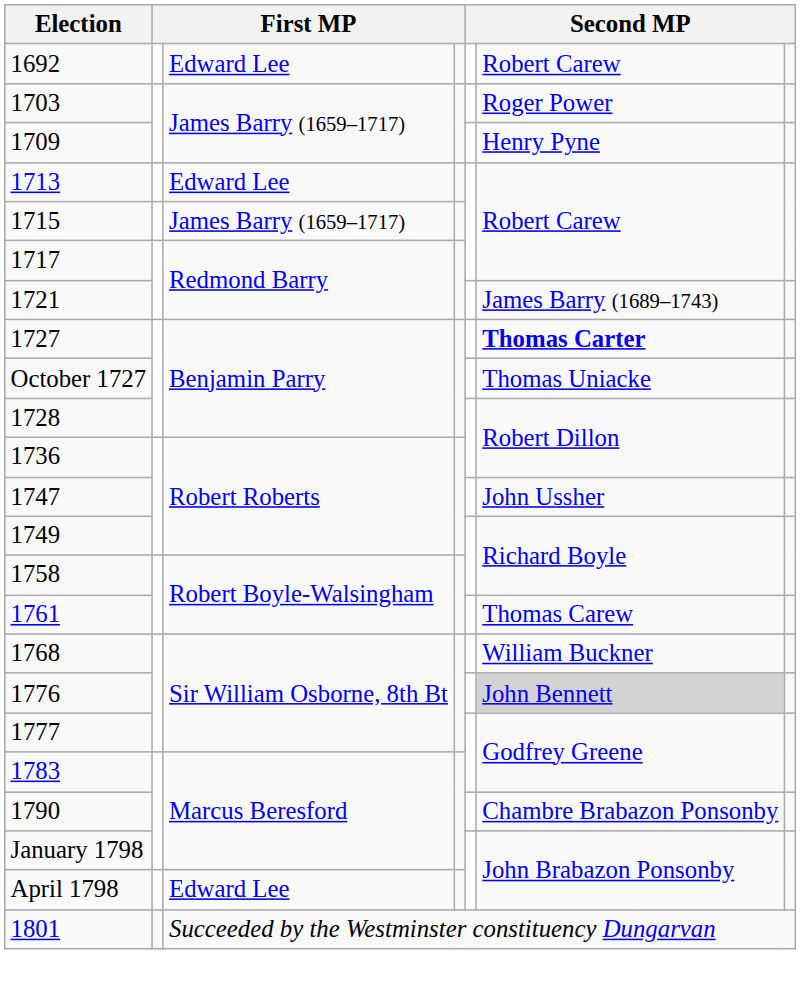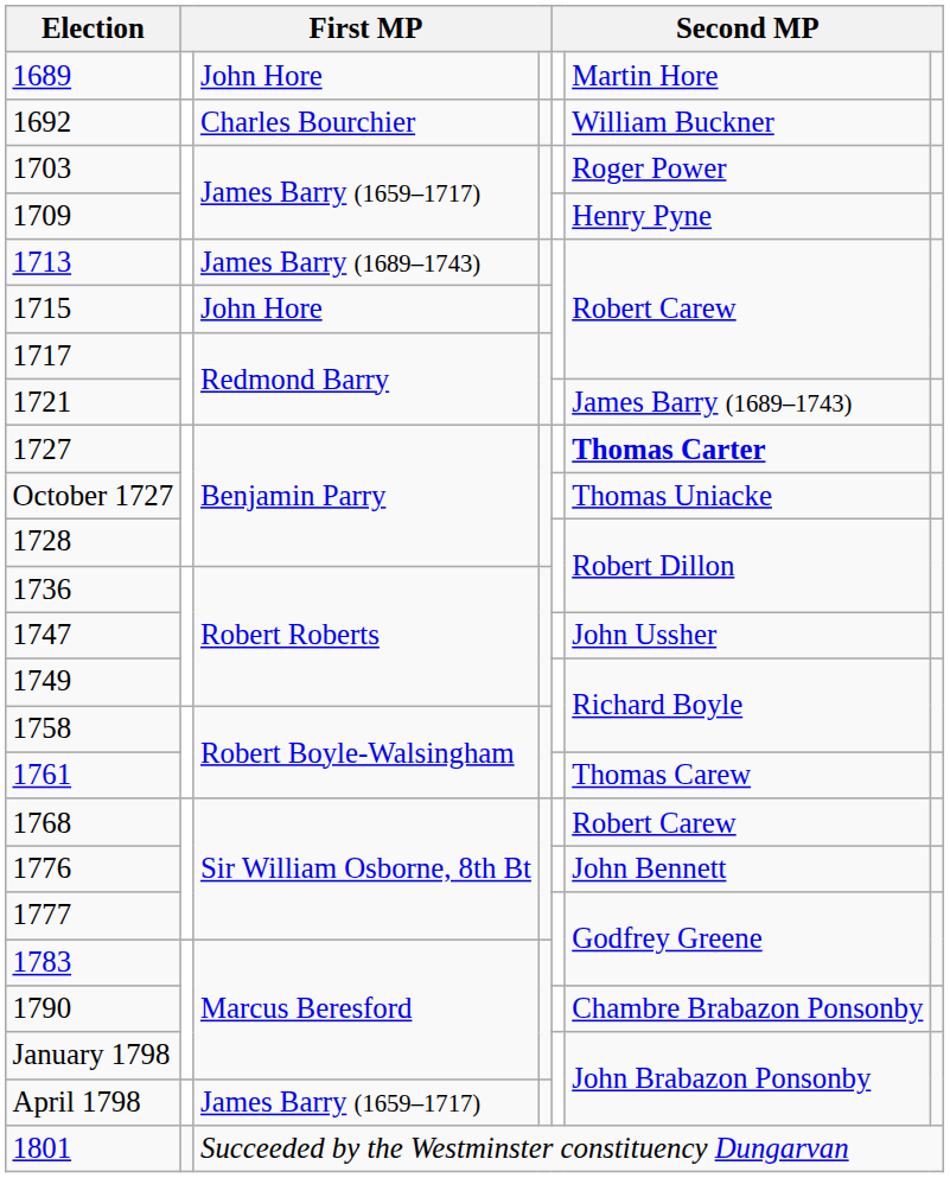 <table class="wikitable">
 <tr>
 <th>Election</th>
 <th colspan=3>First MP</th>
 <th colspan=3>Second MP</th>
 </tr>
 <tr>
+<td><a href='#'>1689</a></td>
+<td style="background-color: white"></td>
+<td><a href='#'>John Hore</a></td>
+<td></td>
+<td style="background-color: white"></td>
+<td><a href='#'>Martin Hore</a></td>
+<td></td>
+</tr>
+<tr>
 <td>1692</td>
 <td style="background-color: white"></td>
-<td><a href='#'>Edward Lee</a></td>
+<td><a href='#'>Charles Bourchier</a></td>
 <td></td>
 <td style="background-color: white"></td>
-<td><a href='#'>Robert Carew</a></td>
+<td><a href='#'>William Buckner</a></td>
 <td></td>
 </tr>
 <tr>
 <td>1703</td>
 <td rowspan="2" style="background-color: white"></td>
 <td rowspan="2"><a href='#'>James Barry</a> <small>(1659–1717)</small></td>
 <td rowspan="2"></td>
 <td style="background-color: white"></td>
 <td><a href='#'>Roger Power</a></td>
 <td></td>
 </tr>
 <tr>
 <td>1709</td>
 <td style="background-color: white"></td>
 <td><a href='#'>Henry Pyne</a></td>
 <td></td>
 </tr>
 <tr>
 <td><a href='#'>1713</a></td>
 <td style="background-color: white"></td>
-<td><a href='#'>Edward Lee</a></td>
+<td><a href='#'>James Barry</a> <small>(1689–1743)</small></td>
 <td></td>
 <td rowspan="3" style="background-color: white"></td>
 <td rowspan="3"><a href='#'>Robert Carew</a></td>
 <td rowspan="3"></td>
 </tr>
 <tr>
 <td>1715</td>
 <td style="background-color: white"></td>
-<td><a href='#'>James Barry</a> <small>(1659–1717)</small></td>
+<td><a href='#'>John Hore</a></td>
 <td></td>
 </tr>
 <tr>
 <td>1717</td>
 <td rowspan="2" style="background-color: white"></td>
 <td rowspan="2"><a href='#'>Redmond Barry</a></td>
 <td rowspan="2"></td>
 </tr>
 <tr>
 <td>1721</td>
 <td style="background-color: white"></td>
 <td><a href='#'>James Barry</a> <small>(1689–1743)</small></td>
 <td></td>
 </tr>
 <tr>
 <td>1727</td>
 <td rowspan="3" style="background-color: white"></td>
 <td rowspan="3"><a href='#'>Benjamin Parry</a></td>
 <td rowspan="3"></td>
 <td style="background-color: white"></td>
 <td><strong><a href='#'>Thomas Carter</a></strong></td>
 <td></td>
 </tr>
 <tr>
 <td>October 1727</td>
 <td style="background-color: white"></td>
 <td><a href='#'>Thomas Uniacke</a></td>
 <td></td>
 </tr>
 <tr>
 <td>1728</td>
 <td rowspan="2" style="background-color: white"></td>
 <td rowspan="2"><a href='#'>Robert Dillon</a></td>
 <td rowspan="2"></td>
 </tr>
 <tr>
 <td>1736</td>
 <td rowspan="3" style="background-color: white"></td>
 <td rowspan="3"><a href='#'>Robert Roberts</a></td>
 <td rowspan="3"></td>
 </tr>
 <tr>
 <td>1747</td>
 <td style="background-color: white"></td>
 <td><a href='#'>John Ussher</a></td>
 <td></td>
 </tr>
 <tr>
 <td>1749</td>
 <td rowspan="2" style="background-color: white"></td>
 <td rowspan="2"><a href='#'>Richard Boyle</a></td>
 <td rowspan="2"></td>
 </tr>
 <tr>
 <td>1758</td>
 <td rowspan="2" style="background-color: white"></td>
 <td rowspan="2"><a href='#'>Robert Boyle-Walsingham</a></td>
 <td rowspan="2"></td>
 </tr>
 <tr>
 <td><a href='#'>1761</a></td>
 <td style="background-color: white"></td>
 <td><a href='#'>Thomas Carew</a></td>
 <td></td>
 </tr>
 <tr>
 <td>1768</td>
 <td rowspan="3" style="background-color: white"></td>
 <td rowspan="3"><a href='#'>Sir William Osborne, 8th Bt</a></td>
 <td rowspan="3"></td>
 <td style="background-color: white"></td>
-<td><a href='#'>William Buckner</a></td>
+<td><a href='#'>Robert Carew</a></td>
 <td></td>
 </tr>
 <tr>
 <td>1776</td>
 <td style="background-color: white"></td>
-<td style="background: lightgrey;"><a href='#'>John Bennett</a></td>
+<td><a href='#'>John Bennett</a></td>
 <td></td>
 </tr>
 <tr>
 <td>1777</td>
 <td rowspan="2" style="background-color: white"></td>
 <td rowspan="2"><a href='#'>Godfrey Greene</a></td>
 <td rowspan="2"></td>
 </tr>
 <tr>
 <td><a href='#'>1783</a></td>
 <td rowspan="3" style="background-color: white"></td>
 <td rowspan="3"><a href='#'>Marcus Beresford</a></td>
 <td rowspan="3"></td>
 </tr>
 <tr>
 <td>1790</td>
 <td style="background-color: white"></td>
 <td><a href='#'>Chambre Brabazon Ponsonby</a></td>
 <td></td>
 </tr>
 <tr>
 <td>January 1798</td>
 <td rowspan="2" style="background-color: white"></td>
 <td rowspan="2"><a href='#'>John Brabazon Ponsonby</a></td>
 <td rowspan="2"></td>
 </tr>
 <tr>
 <td>April 1798</td>
 <td style="background-color: white"></td>
-<td><a href='#'>Edward Lee</a></td>
+<td><a href='#'>James Barry</a> <small>(1659–1717)</small></td>
 <td></td>
 </tr>
 <tr>
 <td><a href='#'>1801</a></td>
 <td></td>
 <td colspan="5"><em>Succeeded by the Westminster constituency <a href='#'>Dungarvan</a></em></td>
 </tr>
 </table>
